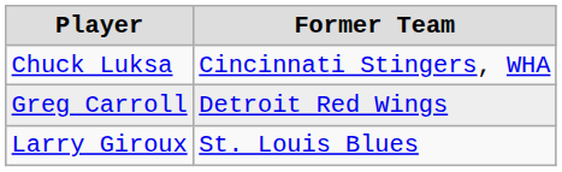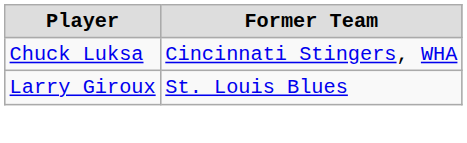 <table class="wikitable">
 <tr style="text-align:center; background:#ddd;">
 <td><strong>Player</strong></td>
 <td><strong>Former Team</strong></td>
 </tr>
 <tr>
 <td><a href='#'>Chuck Luksa</a></td>
 <td><a href='#'>Cincinnati Stingers</a>, <a href='#'>WHA</a></td>
 </tr>
-<tr style="background:#eee;">
-<td><a href='#'>Greg Carroll</a></td>
-<td><a href='#'>Detroit Red Wings</a></td>
-</tr>
 <tr>
 <td><a href='#'>Larry Giroux</a></td>
 <td><a href='#'>St. Louis Blues</a></td>
 </tr>
 </table>
